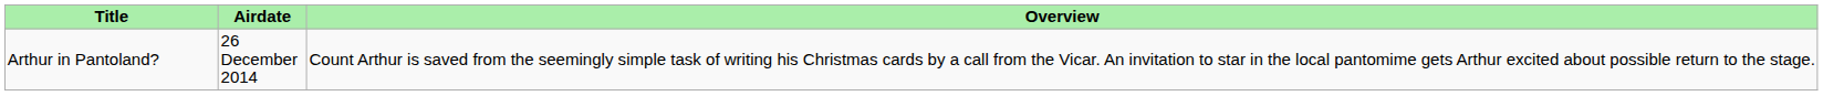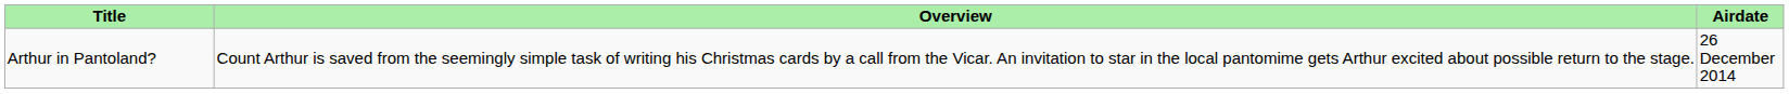 <table border="2" cellpadding="2" cellspacing="0" style="margin: 0 1em 0 0; background: #f9f9f9; border: 1px #aaa solid; border-collapse: collapse; font-size: 100%;">
 <tr style="background:#aaeeaa">
 <th width="200px">Title</th>
+<th>Overview</th>
 <th width="80px">Airdate</th>
-<th>Overview</th>
 </tr>
 <tr>
 <td>Arthur in Pantoland?</td>
+<td>Count Arthur is saved from the seemingly simple task of writing his Christmas cards by a call from the Vicar. An invitation to star in the local pantomime gets Arthur excited about possible return to the stage.</td>
 <td>26 December 2014</td>
-<td>Count Arthur is saved from the seemingly simple task of writing his Christmas cards by a call from the Vicar. An invitation to star in the local pantomime gets Arthur excited about possible return to the stage.</td>
 </tr>
 </table>
